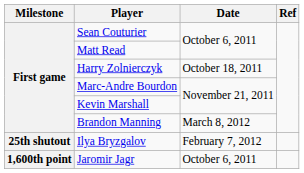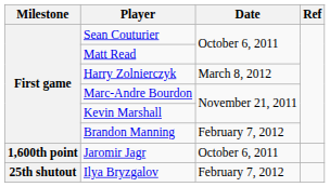 <table class="wikitable">
 <tr>
 <th scope="col">Milestone</th>
 <th scope="col">Player</th>
 <th scope="col">Date</th>
 <th scope="col">Ref</th>
 </tr>
 <tr>
 <th rowspan=6>First game</th>
 <td><a href='#'>Sean Couturier</a></td>
 <td rowspan=2>October 6, 2011</td>
 <td rowspan=6></td>
 </tr>
 <tr>
 <td><a href='#'>Matt Read</a></td>
 </tr>
 <tr>
 <td><a href='#'>Harry Zolnierczyk</a></td>
-<td>October 18, 2011</td>
+<td>March 8, 2012</td>
 </tr>
 <tr>
 <td><a href='#'>Marc-Andre Bourdon</a></td>
 <td rowspan=2>November 21, 2011</td>
 </tr>
 <tr>
 <td><a href='#'>Kevin Marshall</a></td>
 </tr>
 <tr>
 <td><a href='#'>Brandon Manning</a></td>
-<td>March 8, 2012</td>
+<td>February 7, 2012</td>
+</tr>
+<tr>
+<th>1,600th point</th>
+<td><a href='#'>Jaromir Jagr</a></td>
+<td>October 6, 2011</td>
+<td></td>
 </tr>
 <tr>
 <th>25th shutout</th>
 <td><a href='#'>Ilya Bryzgalov</a></td>
 <td>February 7, 2012</td>
 <td></td>
 </tr>
-<tr>
-<th>1,600th point</th>
-<td><a href='#'>Jaromir Jagr</a></td>
-<td>October 6, 2011</td>
-<td></td>
-</tr>
 </table>
